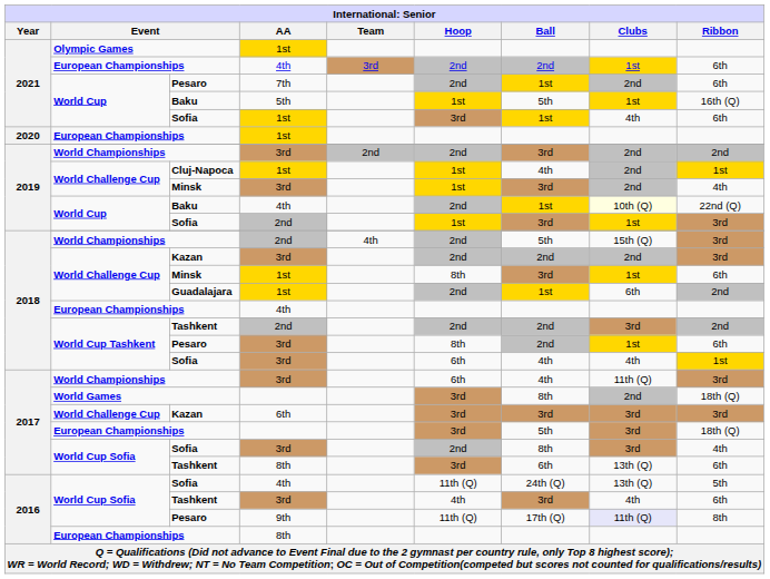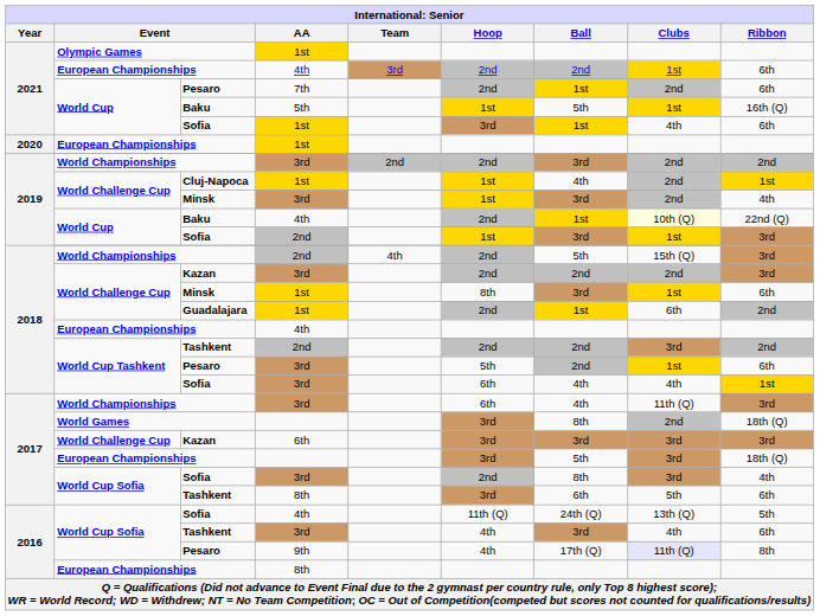 <table class="wikitable" style="text-align:center; font-size: 80%;">
 <tr>
 <th align=center colspan=9 style="background-color: #D6D6FF; "><strong>International: Senior</strong></th>
 </tr>
 <tr>
 <th>Year</th>
 <th colspan=2>Event</th>
 <th width=100px>AA</th>
 <th width=100px>Team</th>
 <th width=100px><a href='#'>Hoop</a></th>
 <th width=100px><a href='#'>Ball</a></th>
 <th width=100px><a href='#'>Clubs</a></th>
 <th width=100px><a href='#'>Ribbon</a></th>
 </tr>
 <tr>
 <th rowspan=5>2021</th>
 <td align=left colspan=2><strong><a href='#'>Olympic Games</a></strong></td>
 <td bgcolor=gold>1st</td>
 <td></td>
 <td></td>
 <td></td>
 <td></td>
 <td></td>
 </tr>
 <tr>
 <td align=left colspan=2><strong><a href='#'>European Championships</a></strong></td>
 <td><a href='#'>4th</a></td>
 <td bgcolor=#CC9966><a href='#'>3rd</a></td>
 <td bgcolor=silver><a href='#'>2nd</a></td>
 <td bgcolor=silver><a href='#'>2nd</a></td>
 <td bgcolor=gold><a href='#'>1st</a></td>
 <td>6th</td>
 </tr>
 <tr>
 <td align=left rowspan=3><strong><a href='#'>World Cup</a></strong></td>
 <td align=left><strong>Pesaro</strong></td>
 <td>7th</td>
 <td></td>
 <td bgcolor=silver>2nd</td>
 <td bgcolor=gold>1st</td>
 <td bgcolor=silver>2nd</td>
 <td>6th</td>
 </tr>
 <tr>
 <td align=left><strong>Baku</strong></td>
 <td>5th</td>
 <td></td>
 <td bgcolor=gold>1st</td>
 <td>5th</td>
 <td bgcolor=gold>1st</td>
 <td>16th (Q)</td>
 </tr>
 <tr>
 <td align=left><strong>Sofia</strong></td>
 <td bgcolor=gold>1st</td>
 <td></td>
 <td bgcolor=#CC9966>3rd</td>
 <td bgcolor=gold>1st</td>
 <td>4th</td>
 <td>6th</td>
 </tr>
 <tr>
 <th>2020</th>
 <td align=left colspan=2><strong><a href='#'>European Championships</a></strong></td>
 <td bgcolor=gold>1st</td>
 <td></td>
 <td></td>
 <td></td>
 <td></td>
 <td></td>
 </tr>
 <tr>
 <th rowspan=6>2019</th>
 </tr>
 <tr>
 <td align=left colspan=2><strong><a href='#'>World Championships</a></strong></td>
 <td bgcolor=CC9966>3rd</td>
 <td bgcolor=silver>2nd</td>
 <td bgcolor=silver>2nd</td>
 <td bgcolor=CC9966>3rd</td>
 <td bgcolor=silver>2nd</td>
 <td bgcolor=silver>2nd</td>
 </tr>
 <tr>
 <td align=left rowspan=2><strong><a href='#'>World Challenge Cup</a></strong></td>
 <td align=left><strong>Cluj-Napoca</strong></td>
 <td bgcolor=gold>1st</td>
 <td></td>
 <td bgcolor=gold>1st</td>
 <td>4th</td>
 <td bgcolor=silver>2nd</td>
 <td bgcolor=gold>1st</td>
 </tr>
 <tr>
 <td align=left><strong>Minsk</strong></td>
 <td bgcolor=CC9966>3rd</td>
 <td></td>
 <td bgcolor=gold>1st</td>
 <td bgcolor=CC9966>3rd</td>
 <td bgcolor=silver>2nd</td>
 <td>4th</td>
 </tr>
 <tr>
 <td align=left rowspan=2><strong><a href='#'>World Cup</a></strong></td>
 <td align=left><strong>Baku</strong></td>
 <td>4th</td>
 <td></td>
 <td bgcolor=silver>2nd</td>
 <td bgcolor=gold>1st</td>
 <td style="background: lightyellow;">10th (Q)</td>
 <td>22nd (Q)</td>
 </tr>
 <tr>
 <td align=left><strong>Sofia</strong></td>
 <td bgcolor=silver>2nd</td>
 <td></td>
 <td bgcolor=gold>1st</td>
 <td bgcolor=CC9966>3rd</td>
 <td bgcolor=gold>1st</td>
 <td bgcolor=CC9966>3rd</td>
 </tr>
 <tr>
 <th rowspan=9 width=50px>2018</th>
 </tr>
 <tr>
 <td align=left colspan=2><strong><a href='#'>World Championships</a></strong></td>
 <td bgcolor=silver>2nd</td>
 <td>4th</td>
 <td bgcolor=silver>2nd</td>
 <td>5th</td>
 <td>15th (Q)</td>
 <td bgcolor=CC9966>3rd</td>
 </tr>
 <tr>
 <td align=left rowspan=3><strong><a href='#'>World Challenge Cup</a></strong></td>
 <td align=left><strong>Kazan</strong></td>
 <td bgcolor=CC9966>3rd</td>
 <td></td>
 <td bgcolor=silver>2nd</td>
 <td bgcolor=silver>2nd</td>
 <td bgcolor=silver>2nd</td>
 <td bgcolor=CC9966>3rd</td>
 </tr>
 <tr>
 <td align=left><strong>Minsk</strong></td>
 <td bgcolor=gold>1st</td>
 <td></td>
 <td>8th</td>
 <td bgcolor=CC9966>3rd</td>
 <td bgcolor=gold>1st</td>
 <td>6th</td>
 </tr>
 <tr>
 <td align=left><strong>Guadalajara</strong></td>
 <td bgcolor=gold>1st</td>
 <td></td>
 <td bgcolor=silver>2nd</td>
 <td bgcolor=gold>1st</td>
 <td>6th</td>
 <td bgcolor=silver>2nd</td>
 </tr>
 <tr>
 <td align=left colspan=2><strong><a href='#'>European Championships</a></strong></td>
 <td>4th</td>
 <td></td>
 <td></td>
 <td></td>
 <td></td>
 <td></td>
 </tr>
 <tr>
 <td align=left rowspan=3><strong><a href='#'>World Cup Tashkent</a></strong></td>
 <td align=left><strong>Tashkent</strong></td>
 <td bgcolor=silver>2nd</td>
 <td></td>
 <td bgcolor=silver>2nd</td>
 <td bgcolor=silver>2nd</td>
 <td bgcolor=CC9966>3rd</td>
 <td bgcolor=silver>2nd</td>
 </tr>
 <tr>
 <td align=left><strong>Pesaro</strong></td>
 <td bgcolor=CC9966>3rd</td>
 <td></td>
-<td>8th</td>
+<td>5th</td>
 <td bgcolor=silver>2nd</td>
 <td bgcolor=gold>1st</td>
 <td>6th</td>
 </tr>
 <tr>
 <td align=left><strong>Sofia</strong></td>
 <td bgcolor=CC9966>3rd</td>
 <td></td>
 <td>6th</td>
 <td>4th</td>
 <td>4th</td>
 <td bgcolor=gold>1st</td>
 </tr>
 <tr>
 <th rowspan=6 width=50px>2017</th>
 <td align=left colspan=2><strong><a href='#'>World Championships</a></strong></td>
 <td bgcolor=CC9966>3rd</td>
 <td></td>
 <td>6th</td>
 <td>4th</td>
 <td>11th (Q)</td>
 <td bgcolor=CC9966>3rd</td>
 </tr>
 <tr>
 <td align=left colspan=2><strong><a href='#'>World Games</a></strong></td>
 <td></td>
 <td></td>
 <td bgcolor=CC9966>3rd</td>
 <td>8th</td>
 <td bgcolor=silver>2nd</td>
 <td>18th (Q)</td>
 </tr>
 <tr>
 <td align=left><strong><a href='#'>World Challenge Cup</a></strong></td>
 <td align=left><strong>Kazan</strong></td>
 <td>6th</td>
 <td></td>
 <td bgcolor=CC9966>3rd</td>
 <td bgcolor=CC9966>3rd</td>
 <td bgcolor=CC9966>3rd</td>
 <td bgcolor=CC9966>3rd</td>
 </tr>
 <tr>
 <td align=left colspan=2><strong><a href='#'>European Championships</a></strong></td>
 <td></td>
 <td></td>
 <td bgcolor=CC9966>3rd</td>
 <td>5th</td>
 <td bgcolor=CC9966>3rd</td>
 <td>18th (Q)</td>
 </tr>
 <tr>
 <td align=left rowspan=2><strong><a href='#'>World Cup Sofia</a></strong></td>
 <td align=left><strong>Sofia</strong></td>
 <td bgcolor=CC9966>3rd</td>
 <td></td>
 <td bgcolor=silver>2nd</td>
 <td>8th</td>
 <td bgcolor=CC9966>3rd</td>
 <td>4th</td>
 </tr>
 <tr>
 <td align=left><strong>Tashkent</strong></td>
 <td>8th</td>
 <td></td>
 <td bgcolor=CC9966>3rd</td>
 <td>6th</td>
-<td>13th (Q)</td>
+<td>5th</td>
 <td>6th</td>
 </tr>
 <tr>
 <th rowspan=4 width=50px>2016</th>
 <td align=left rowspan=3><strong><a href='#'>World Cup Sofia</a></strong></td>
 <td align=left><strong>Sofia</strong></td>
 <td>4th</td>
 <td></td>
 <td>11th (Q)</td>
 <td>24th (Q)</td>
 <td>13th (Q)</td>
 <td>5th</td>
 </tr>
 <tr>
 <td align=left><strong>Tashkent</strong></td>
 <td bgcolor=CC9966>3rd</td>
 <td></td>
 <td>4th</td>
 <td bgcolor=CC9966>3rd</td>
 <td>4th</td>
 <td>6th</td>
 </tr>
 <tr>
 <td align=left><strong>Pesaro</strong></td>
 <td>9th</td>
 <td></td>
-<td>11th (Q)</td>
+<td>4th</td>
 <td>17th (Q)</td>
 <td style="background: lavender;">11th (Q)</td>
 <td>8th</td>
 </tr>
 <tr>
 <td align=left colspan=2><strong><a href='#'>European Championships</a></strong></td>
 <td>8th</td>
 <td></td>
 <td></td>
 <td></td>
 <td></td>
 <td></td>
 </tr>
 <tr>
 <th align=center colspan=9><em>Q = Qualifications (Did not advance to Event Final due to the 2 gymnast per country rule, only Top 8 highest score);</em> <br> <em>WR = World Record;</em> <em>WD = Withdrew;</em> <em>NT = No Team Competition</em>; <em>OC = Out of Competition(competed but scores not counted for qualifications/results)</em></th>
 </tr>
 </table>
